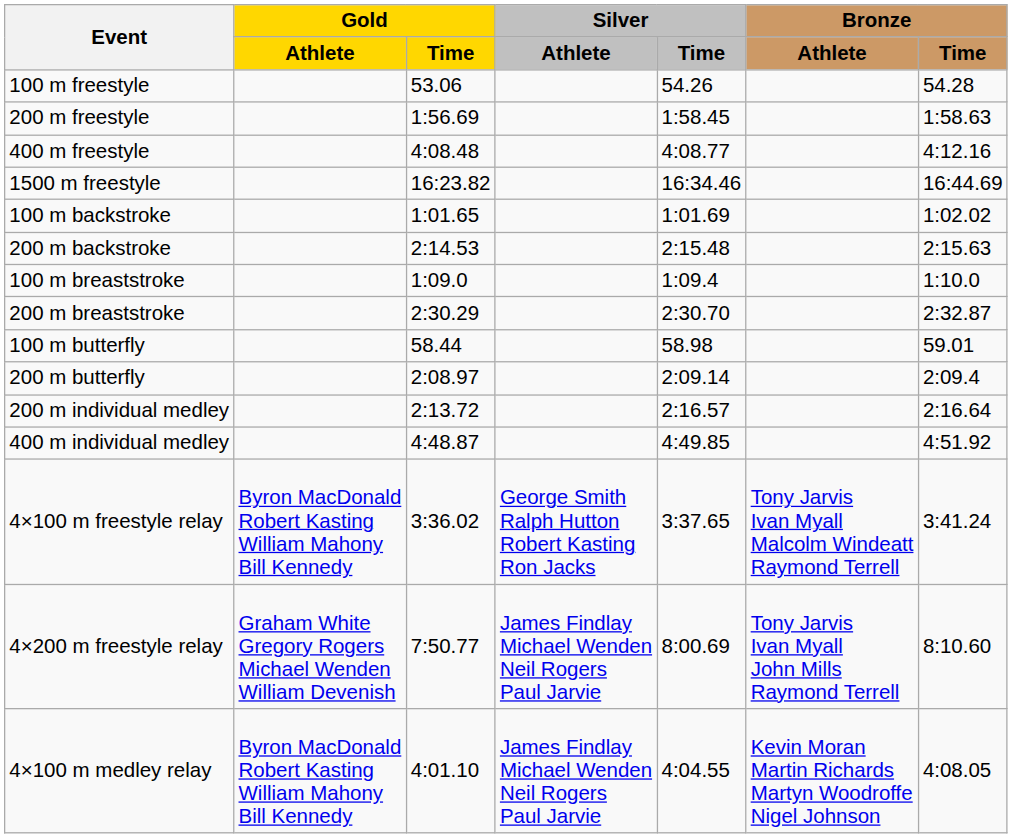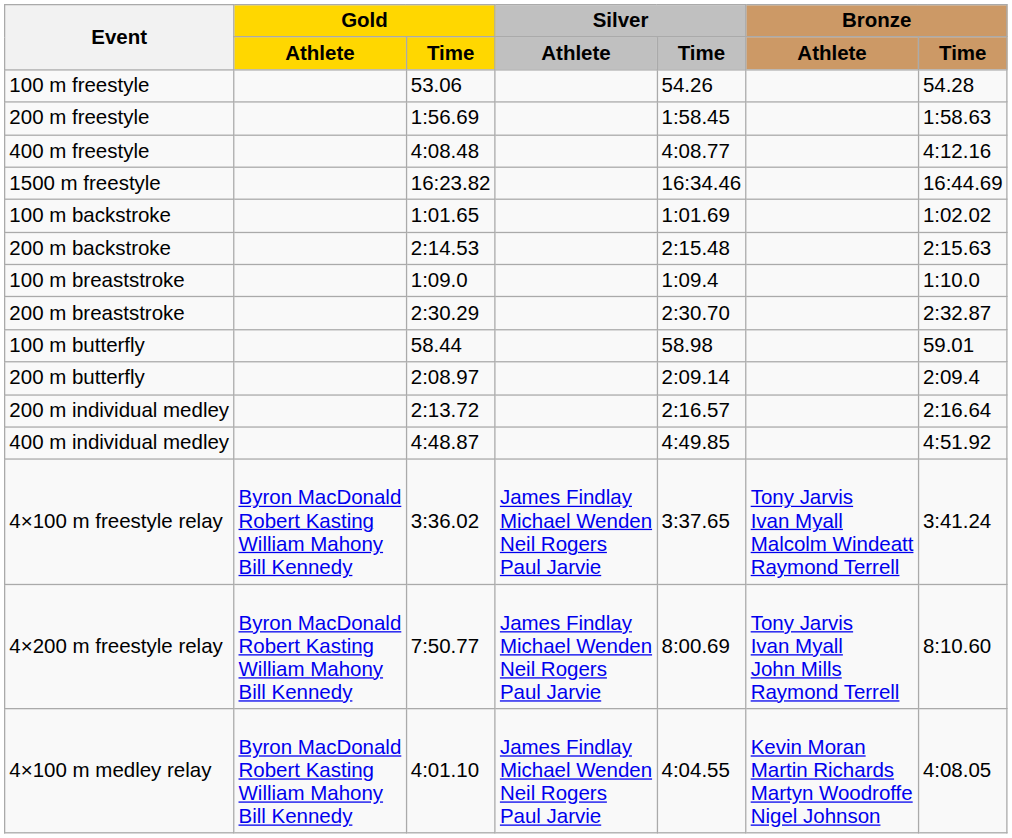 <table class="wikitable">
 <tr>
 <th scope="col" rowspan=2>Event</th>
 <th scope="colgroup" colspan=2 style="background-color: gold;">Gold</th>
 <th scope="colgroup" colspan=2 style="background-color: silver;">Silver</th>
 <th scope="colgroup" colspan=2 style="background-color: #cc9966;">Bronze</th>
 </tr>
 <tr>
 <th scope="col" style="background-color:gold;">Athlete</th>
 <th scope="col" style="background-color:gold;">Time</th>
 <th scope="col" style="background-color:silver;">Athlete</th>
 <th scope="col" style="background-color:silver;">Time</th>
 <th scope="col" style="background-color:#cc9966;">Athlete</th>
 <th scope="col" style="background-color:#cc9966;">Time</th>
 </tr>
 <tr>
 <td>100 m freestyle</td>
 <td></td>
 <td>53.06</td>
 <td></td>
 <td>54.26</td>
 <td></td>
 <td>54.28</td>
 </tr>
 <tr>
 <td>200 m freestyle</td>
 <td></td>
 <td>1:56.69</td>
 <td></td>
 <td>1:58.45</td>
 <td></td>
 <td>1:58.63</td>
 </tr>
 <tr>
 <td>400 m freestyle</td>
 <td></td>
 <td>4:08.48</td>
 <td></td>
 <td>4:08.77</td>
 <td></td>
 <td>4:12.16</td>
 </tr>
 <tr>
 <td>1500 m freestyle</td>
 <td></td>
 <td>16:23.82</td>
 <td></td>
 <td>16:34.46</td>
 <td></td>
 <td>16:44.69</td>
 </tr>
 <tr>
 <td>100 m backstroke</td>
 <td></td>
 <td>1:01.65</td>
 <td></td>
 <td>1:01.69</td>
 <td></td>
 <td>1:02.02</td>
 </tr>
 <tr>
 <td>200 m backstroke</td>
 <td></td>
 <td>2:14.53</td>
 <td></td>
 <td>2:15.48</td>
 <td></td>
 <td>2:15.63</td>
 </tr>
 <tr>
 <td>100 m breaststroke</td>
 <td></td>
 <td>1:09.0</td>
 <td></td>
 <td>1:09.4</td>
 <td></td>
 <td>1:10.0</td>
 </tr>
 <tr>
 <td>200 m breaststroke</td>
 <td></td>
 <td>2:30.29</td>
 <td></td>
 <td>2:30.70</td>
 <td></td>
 <td>2:32.87</td>
 </tr>
 <tr>
 <td>100 m butterfly</td>
 <td></td>
 <td>58.44</td>
 <td></td>
 <td>58.98</td>
 <td></td>
 <td>59.01</td>
 </tr>
 <tr>
 <td>200 m butterfly</td>
 <td></td>
 <td>2:08.97</td>
 <td></td>
 <td>2:09.14</td>
 <td></td>
 <td>2:09.4</td>
 </tr>
 <tr>
 <td>200 m individual medley</td>
 <td></td>
 <td>2:13.72</td>
 <td></td>
 <td>2:16.57</td>
 <td></td>
 <td>2:16.64</td>
 </tr>
 <tr>
 <td nowrap>400 m individual medley</td>
 <td></td>
 <td>4:48.87</td>
 <td></td>
 <td>4:49.85</td>
 <td></td>
 <td>4:51.92</td>
 </tr>
 <tr>
 <td>4×100 m freestyle relay</td>
 <td><br><a href='#'>Byron MacDonald</a><br><a href='#'>Robert Kasting</a><br><a href='#'>William Mahony</a><br><a href='#'>Bill Kennedy</a></td>
 <td>3:36.02</td>
-<td><br><a href='#'>George Smith</a><br><a href='#'>Ralph Hutton</a><br><a href='#'>Robert Kasting</a><br><a href='#'>Ron Jacks</a></td>
+<td><br><a href='#'>James Findlay</a><br><a href='#'>Michael Wenden</a><br><a href='#'>Neil Rogers</a><br><a href='#'>Paul Jarvie</a></td>
 <td>3:37.65</td>
 <td><br><a href='#'>Tony Jarvis</a><br><a href='#'>Ivan Myall</a><br><a href='#'>Malcolm Windeatt</a><br><a href='#'>Raymond Terrell</a></td>
 <td>3:41.24</td>
 </tr>
 <tr>
 <td>4×200 m freestyle relay</td>
-<td><br><a href='#'>Graham White</a><br><a href='#'>Gregory Rogers</a><br><a href='#'>Michael Wenden</a><br><a href='#'>William Devenish</a></td>
+<td><br><a href='#'>Byron MacDonald</a><br><a href='#'>Robert Kasting</a><br><a href='#'>William Mahony</a><br><a href='#'>Bill Kennedy</a></td>
 <td>7:50.77</td>
 <td><br><a href='#'>James Findlay</a><br><a href='#'>Michael Wenden</a><br><a href='#'>Neil Rogers</a><br><a href='#'>Paul Jarvie</a></td>
 <td>8:00.69</td>
 <td><br><a href='#'>Tony Jarvis</a><br><a href='#'>Ivan Myall</a><br><a href='#'>John Mills</a><br><a href='#'>Raymond Terrell</a></td>
 <td>8:10.60</td>
 </tr>
 <tr>
 <td>4×100 m medley relay</td>
 <td><br><a href='#'>Byron MacDonald</a><br><a href='#'>Robert Kasting</a><br><a href='#'>William Mahony</a><br><a href='#'>Bill Kennedy</a></td>
 <td>4:01.10</td>
 <td><br><a href='#'>James Findlay</a><br><a href='#'>Michael Wenden</a><br><a href='#'>Neil Rogers</a><br><a href='#'>Paul Jarvie</a></td>
 <td>4:04.55</td>
 <td><br><a href='#'>Kevin Moran</a><br><a href='#'>Martin Richards</a><br><a href='#'>Martyn Woodroffe</a><br><a href='#'>Nigel Johnson</a></td>
 <td>4:08.05</td>
 </tr>
 </table>
